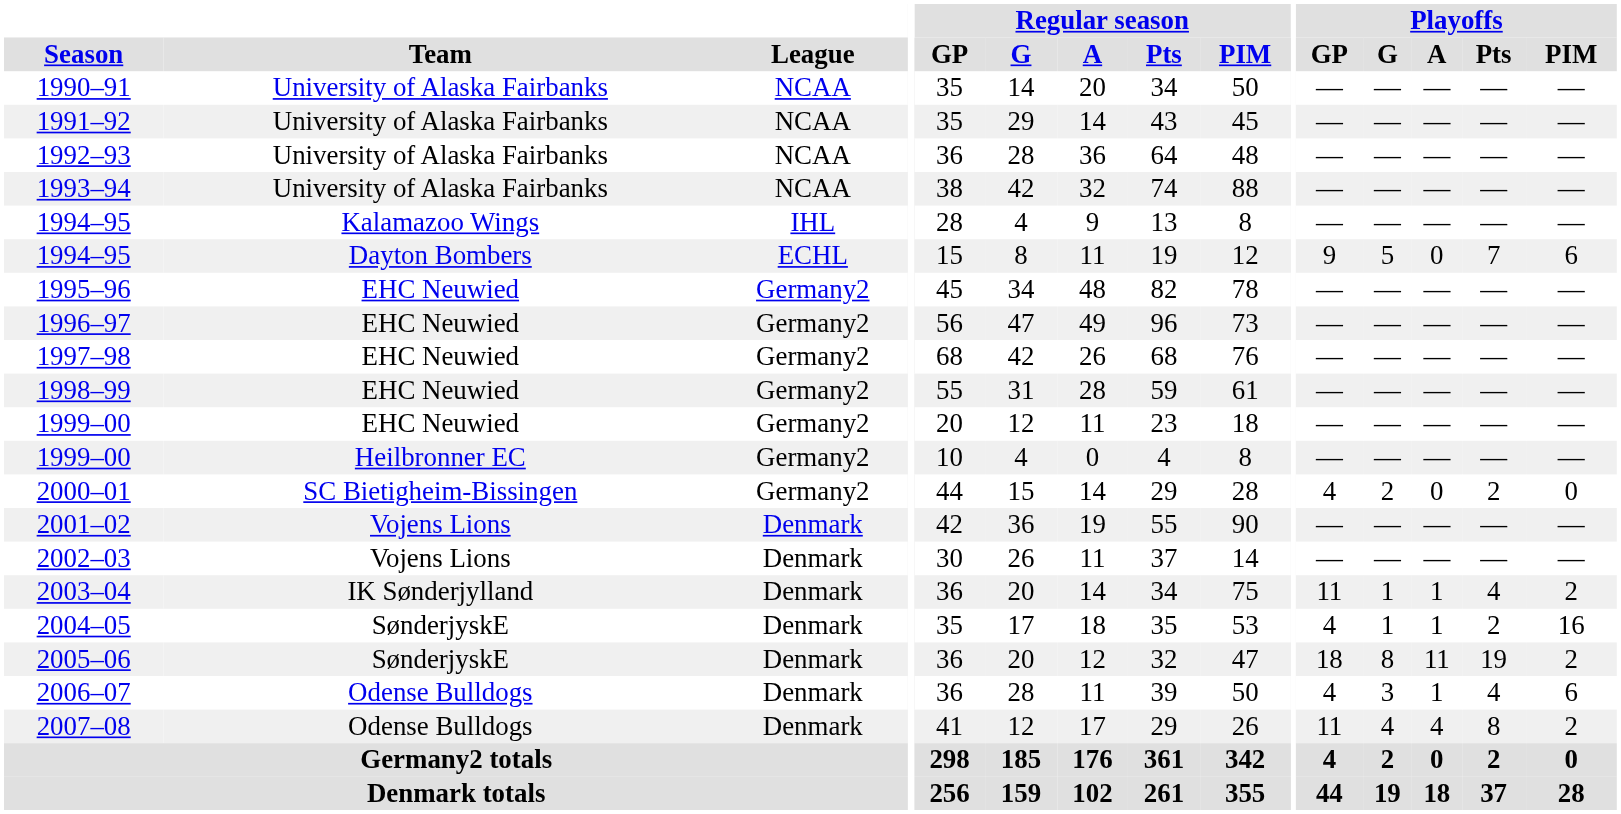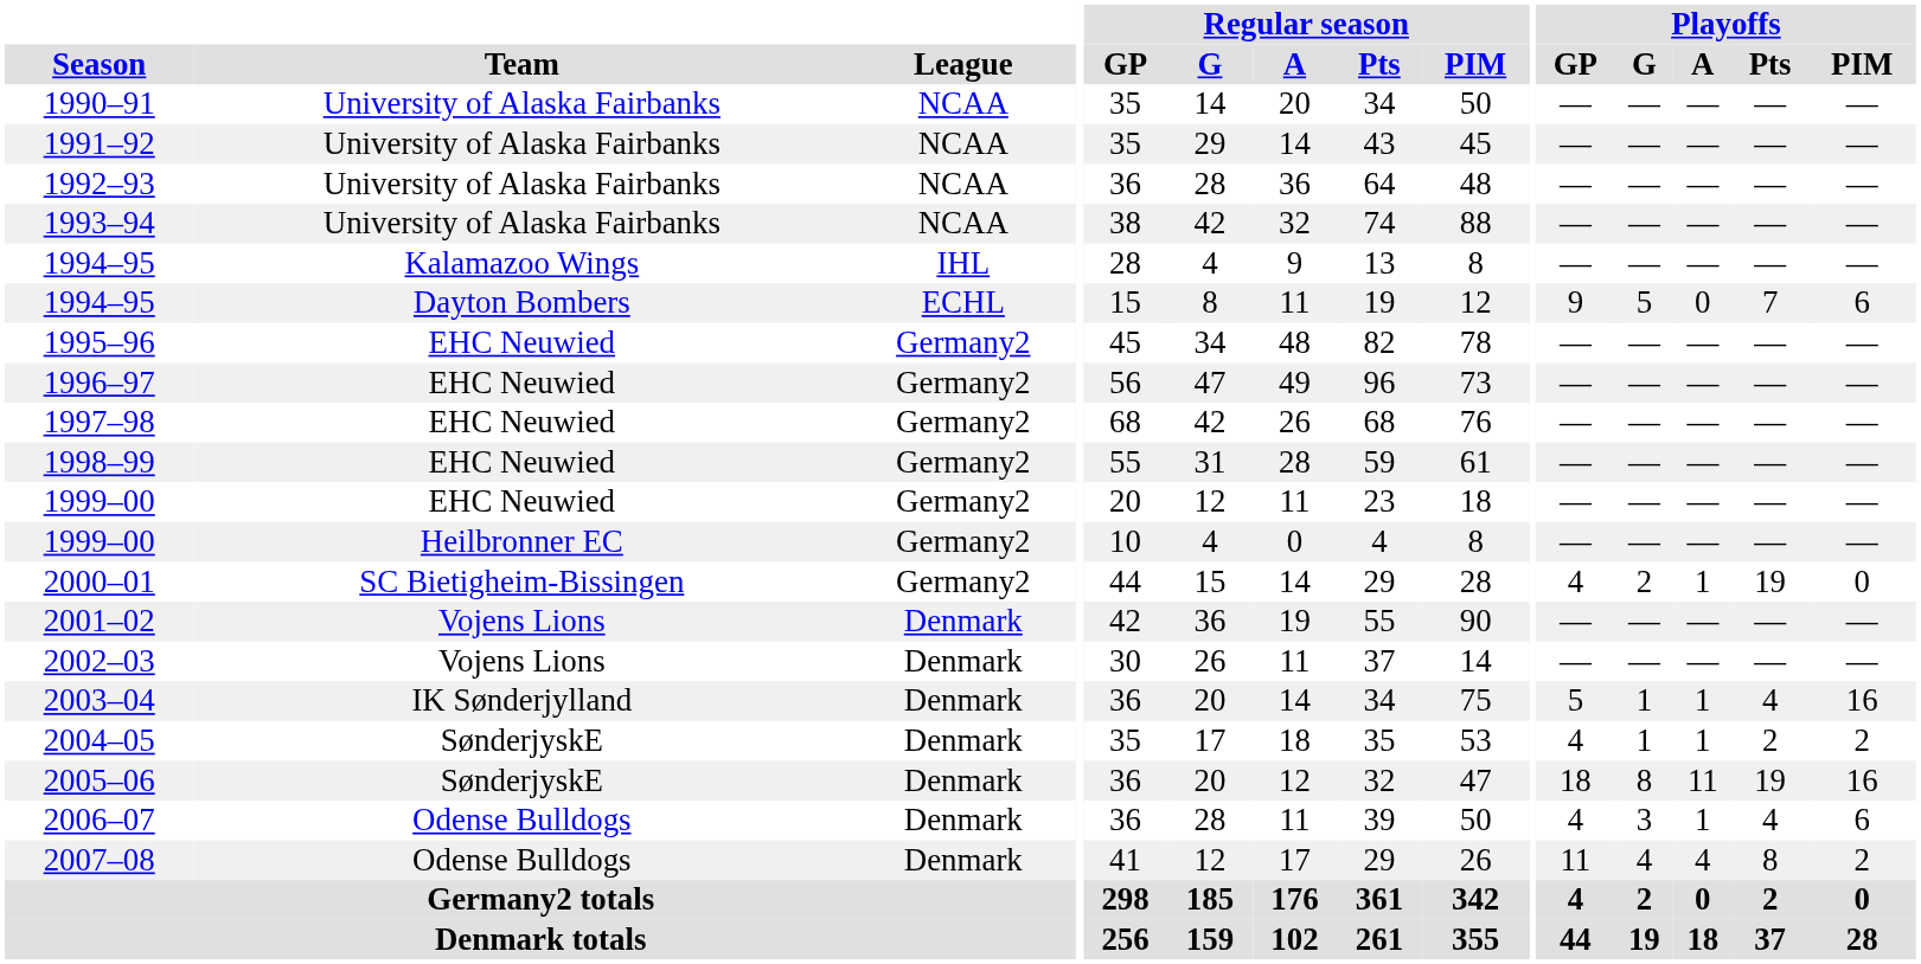 <table border="0" cellpadding="1" cellspacing="0" style="text-align:center; width:60em">
 <tr bgcolor="#e0e0e0">
 <th colspan="3" bgcolor="#ffffff"></th>
 <th rowspan="99" bgcolor="#ffffff"></th>
 <th colspan="5"><a href='#'>Regular season</a></th>
 <th rowspan="99" bgcolor="#ffffff"></th>
 <th colspan="5"><a href='#'>Playoffs</a></th>
 </tr>
 <tr bgcolor="#e0e0e0">
 <th><a href='#'>Season</a></th>
 <th>Team</th>
 <th>League</th>
 <th>GP</th>
 <th><a href='#'>G</a></th>
 <th><a href='#'>A</a></th>
 <th><a href='#'>Pts</a></th>
 <th><a href='#'>PIM</a></th>
 <th>GP</th>
 <th>G</th>
 <th>A</th>
 <th>Pts</th>
 <th>PIM</th>
 </tr>
 <tr>
 <td><a href='#'>1990–91</a></td>
 <td><a href='#'>University of Alaska Fairbanks</a></td>
 <td><a href='#'>NCAA</a></td>
 <td>35</td>
 <td>14</td>
 <td>20</td>
 <td>34</td>
 <td>50</td>
 <td>—</td>
 <td>—</td>
 <td>—</td>
 <td>—</td>
 <td>—</td>
 </tr>
 <tr bgcolor="#f0f0f0">
 <td><a href='#'>1991–92</a></td>
 <td>University of Alaska Fairbanks</td>
 <td>NCAA</td>
 <td>35</td>
 <td>29</td>
 <td>14</td>
 <td>43</td>
 <td>45</td>
 <td>—</td>
 <td>—</td>
 <td>—</td>
 <td>—</td>
 <td>—</td>
 </tr>
 <tr>
 <td><a href='#'>1992–93</a></td>
 <td>University of Alaska Fairbanks</td>
 <td>NCAA</td>
 <td>36</td>
 <td>28</td>
 <td>36</td>
 <td>64</td>
 <td>48</td>
 <td>—</td>
 <td>—</td>
 <td>—</td>
 <td>—</td>
 <td>—</td>
 </tr>
 <tr bgcolor="#f0f0f0">
 <td><a href='#'>1993–94</a></td>
 <td>University of Alaska Fairbanks</td>
 <td>NCAA</td>
 <td>38</td>
 <td>42</td>
 <td>32</td>
 <td>74</td>
 <td>88</td>
 <td>—</td>
 <td>—</td>
 <td>—</td>
 <td>—</td>
 <td>—</td>
 </tr>
 <tr>
 <td><a href='#'>1994–95</a></td>
 <td><a href='#'>Kalamazoo Wings</a></td>
 <td><a href='#'>IHL</a></td>
 <td>28</td>
 <td>4</td>
 <td>9</td>
 <td>13</td>
 <td>8</td>
 <td>—</td>
 <td>—</td>
 <td>—</td>
 <td>—</td>
 <td>—</td>
 </tr>
 <tr bgcolor="#f0f0f0">
 <td><a href='#'>1994–95</a></td>
 <td><a href='#'>Dayton Bombers</a></td>
 <td><a href='#'>ECHL</a></td>
 <td>15</td>
 <td>8</td>
 <td>11</td>
 <td>19</td>
 <td>12</td>
 <td>9</td>
 <td>5</td>
 <td>0</td>
 <td>7</td>
 <td>6</td>
 </tr>
 <tr>
 <td><a href='#'>1995–96</a></td>
 <td><a href='#'>EHC Neuwied</a></td>
 <td><a href='#'>Germany2</a></td>
 <td>45</td>
 <td>34</td>
 <td>48</td>
 <td>82</td>
 <td>78</td>
 <td>—</td>
 <td>—</td>
 <td>—</td>
 <td>—</td>
 <td>—</td>
 </tr>
 <tr bgcolor="#f0f0f0">
 <td><a href='#'>1996–97</a></td>
 <td>EHC Neuwied</td>
 <td>Germany2</td>
 <td>56</td>
 <td>47</td>
 <td>49</td>
 <td>96</td>
 <td>73</td>
 <td>—</td>
 <td>—</td>
 <td>—</td>
 <td>—</td>
 <td>—</td>
 </tr>
 <tr>
 <td><a href='#'>1997–98</a></td>
 <td>EHC Neuwied</td>
 <td>Germany2</td>
 <td>68</td>
 <td>42</td>
 <td>26</td>
 <td>68</td>
 <td>76</td>
 <td>—</td>
 <td>—</td>
 <td>—</td>
 <td>—</td>
 <td>—</td>
 </tr>
 <tr bgcolor="#f0f0f0">
 <td><a href='#'>1998–99</a></td>
 <td>EHC Neuwied</td>
 <td>Germany2</td>
 <td>55</td>
 <td>31</td>
 <td>28</td>
 <td>59</td>
 <td>61</td>
 <td>—</td>
 <td>—</td>
 <td>—</td>
 <td>—</td>
 <td>—</td>
 </tr>
 <tr>
 <td><a href='#'>1999–00</a></td>
 <td>EHC Neuwied</td>
 <td>Germany2</td>
 <td>20</td>
 <td>12</td>
 <td>11</td>
 <td>23</td>
 <td>18</td>
 <td>—</td>
 <td>—</td>
 <td>—</td>
 <td>—</td>
 <td>—</td>
 </tr>
 <tr bgcolor="#f0f0f0">
 <td><a href='#'>1999–00</a></td>
 <td><a href='#'>Heilbronner EC</a></td>
 <td>Germany2</td>
 <td>10</td>
 <td>4</td>
 <td>0</td>
 <td>4</td>
 <td>8</td>
 <td>—</td>
 <td>—</td>
 <td>—</td>
 <td>—</td>
 <td>—</td>
 </tr>
 <tr>
 <td><a href='#'>2000–01</a></td>
 <td><a href='#'>SC Bietigheim-Bissingen</a></td>
 <td>Germany2</td>
 <td>44</td>
 <td>15</td>
 <td>14</td>
 <td>29</td>
 <td>28</td>
 <td>4</td>
 <td>2</td>
-<td>0</td>
-<td>2</td>
+<td>1</td>
+<td>19</td>
 <td>0</td>
 </tr>
 <tr bgcolor="#f0f0f0">
 <td><a href='#'>2001–02</a></td>
 <td><a href='#'>Vojens Lions</a></td>
 <td><a href='#'>Denmark</a></td>
 <td>42</td>
 <td>36</td>
 <td>19</td>
 <td>55</td>
 <td>90</td>
 <td>—</td>
 <td>—</td>
 <td>—</td>
 <td>—</td>
 <td>—</td>
 </tr>
 <tr>
 <td><a href='#'>2002–03</a></td>
 <td>Vojens Lions</td>
 <td>Denmark</td>
 <td>30</td>
 <td>26</td>
 <td>11</td>
 <td>37</td>
 <td>14</td>
 <td>—</td>
 <td>—</td>
 <td>—</td>
 <td>—</td>
 <td>—</td>
 </tr>
 <tr bgcolor="#f0f0f0">
 <td><a href='#'>2003–04</a></td>
 <td>IK Sønderjylland</td>
 <td>Denmark</td>
 <td>36</td>
 <td>20</td>
 <td>14</td>
 <td>34</td>
 <td>75</td>
-<td>11</td>
+<td>5</td>
 <td>1</td>
 <td>1</td>
 <td>4</td>
-<td>2</td>
+<td>16</td>
 </tr>
 <tr>
 <td><a href='#'>2004–05</a></td>
 <td>SønderjyskE</td>
 <td>Denmark</td>
 <td>35</td>
 <td>17</td>
 <td>18</td>
 <td>35</td>
 <td>53</td>
 <td>4</td>
 <td>1</td>
 <td>1</td>
 <td>2</td>
-<td>16</td>
+<td>2</td>
 </tr>
 <tr bgcolor="#f0f0f0">
 <td><a href='#'>2005–06</a></td>
 <td>SønderjyskE</td>
 <td>Denmark</td>
 <td>36</td>
 <td>20</td>
 <td>12</td>
 <td>32</td>
 <td>47</td>
 <td>18</td>
 <td>8</td>
 <td>11</td>
 <td>19</td>
-<td>2</td>
+<td>16</td>
 </tr>
 <tr>
 <td><a href='#'>2006–07</a></td>
 <td><a href='#'>Odense Bulldogs</a></td>
 <td>Denmark</td>
 <td>36</td>
 <td>28</td>
 <td>11</td>
 <td>39</td>
 <td>50</td>
 <td>4</td>
 <td>3</td>
 <td>1</td>
 <td>4</td>
 <td>6</td>
 </tr>
 <tr bgcolor="#f0f0f0">
 <td><a href='#'>2007–08</a></td>
 <td>Odense Bulldogs</td>
 <td>Denmark</td>
 <td>41</td>
 <td>12</td>
 <td>17</td>
 <td>29</td>
 <td>26</td>
 <td>11</td>
 <td>4</td>
 <td>4</td>
 <td>8</td>
 <td>2</td>
 </tr>
 <tr>
 </tr>
 <tr ALIGN="center" bgcolor="#e0e0e0">
 <th colspan="3">Germany2 totals</th>
 <th ALIGN="center">298</th>
 <th ALIGN="center">185</th>
 <th ALIGN="center">176</th>
 <th ALIGN="center">361</th>
 <th ALIGN="center">342</th>
 <th ALIGN="center">4</th>
 <th ALIGN="center">2</th>
 <th ALIGN="center">0</th>
 <th ALIGN="center">2</th>
 <th ALIGN="center">0</th>
 </tr>
 <tr>
 </tr>
 <tr ALIGN="center" bgcolor="#e0e0e0">
 <th colspan="3">Denmark totals</th>
 <th ALIGN="center">256</th>
 <th ALIGN="center">159</th>
 <th ALIGN="center">102</th>
 <th ALIGN="center">261</th>
 <th ALIGN="center">355</th>
 <th ALIGN="center">44</th>
 <th ALIGN="center">19</th>
 <th ALIGN="center">18</th>
 <th ALIGN="center">37</th>
 <th ALIGN="center">28</th>
 </tr>
 </table>
